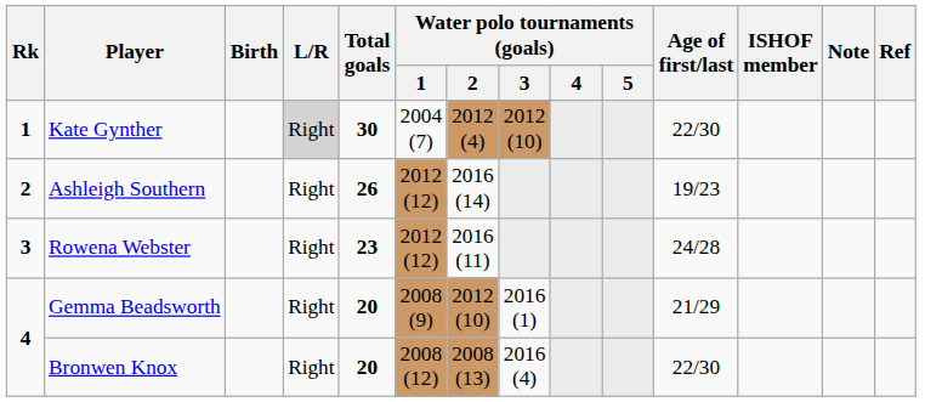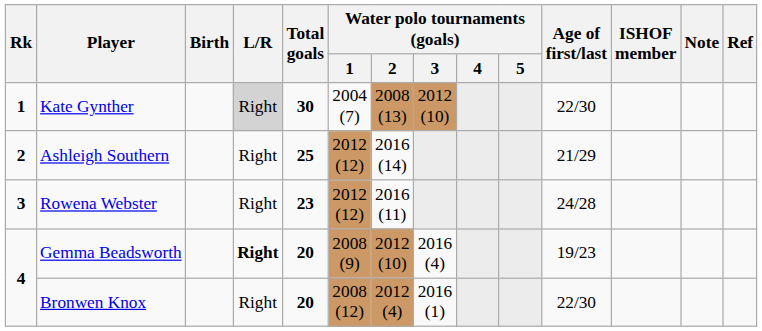 <table class="wikitable sortable" style="text-align: center; font-size: 90%; margin-left: 1em;">
 <tr>
 <th rowspan="2">Rk</th>
 <th rowspan="2">Player</th>
 <th rowspan="2">Birth</th>
 <th rowspan="2">L/R</th>
 <th rowspan="2">Total<br>goals</th>
 <th colspan="5">Water polo tournaments<br>(goals)</th>
 <th rowspan="2">Age of<br>first/last</th>
 <th rowspan="2">ISHOF<br>member</th>
 <th rowspan="2">Note</th>
 <th rowspan="2" class="unsortable">Ref</th>
 </tr>
 <tr>
 <th>1</th>
 <th style="width: 2em;" class="unsortable">2</th>
 <th style="width: 2em;" class="unsortable">3</th>
 <th style="width: 2em;" class="unsortable">4</th>
 <th style="width: 2em;" class="unsortable">5</th>
 </tr>
 <tr>
 <td><strong>1</strong></td>
 <td style="text-align: left;" data-sort-value="Gynther, Kate"><a href='#'>Kate Gynther</a></td>
 <td></td>
 <td style="background: lightgrey;">Right</td>
 <td><strong>30</strong></td>
 <td>2004<br>(7)</td>
-<td style="background-color: #cc9966;">2012<br>(4)</td>
+<td style="background-color: #cc9966;">2008<br>(13)</td>
 <td style="background-color: #cc9966;">2012<br>(10)</td>
 <td style="background-color: #ececec;"></td>
 <td style="background-color: #ececec;"></td>
 <td>22/30</td>
 <td></td>
 <td style="text-align: left;"></td>
 <td></td>
 </tr>
 <tr>
 <td><strong>2</strong></td>
 <td style="text-align: left;" data-sort-value="Southern, Ashleigh"><a href='#'>Ashleigh Southern</a></td>
 <td></td>
 <td>Right</td>
-<td><strong>26</strong></td>
+<td><strong>25</strong></td>
 <td style="background-color: #cc9966;">2012<br>(12)</td>
 <td>2016<br>(14)</td>
 <td style="background-color: #ececec;"></td>
 <td style="background-color: #ececec;"></td>
 <td style="background-color: #ececec;"></td>
-<td>19/23</td>
+<td>21/29</td>
 <td></td>
 <td style="text-align: left;"></td>
 <td></td>
 </tr>
 <tr>
 <td><strong>3</strong></td>
 <td style="text-align: left;" data-sort-value="Webster, Rowena"><a href='#'>Rowena Webster</a></td>
 <td></td>
 <td>Right</td>
 <td><strong>23</strong></td>
 <td style="background-color: #cc9966;">2012<br>(12)</td>
 <td>2016<br>(11)</td>
 <td style="background-color: #ececec;"></td>
 <td style="background-color: #ececec;"></td>
 <td style="background-color: #ececec;"></td>
 <td>24/28</td>
 <td></td>
 <td style="text-align: left;"></td>
 <td></td>
 </tr>
 <tr>
 <td rowspan="2"><strong>4</strong></td>
 <td style="text-align: left;" data-sort-value="Beadsworth, Gemma"><a href='#'>Gemma Beadsworth</a></td>
 <td></td>
-<td>Right</td>
+<td><strong>Right</strong></td>
 <td><strong>20</strong></td>
 <td style="background-color: #cc9966;">2008<br>(9)</td>
 <td style="background-color: #cc9966;">2012<br>(10)</td>
-<td>2016<br>(1)</td>
+<td>2016<br>(4)</td>
 <td style="background-color: #ececec;"></td>
 <td style="background-color: #ececec;"></td>
-<td>21/29</td>
+<td>19/23</td>
 <td></td>
 <td style="text-align: left;"></td>
 <td></td>
 </tr>
 <tr>
 <td style="text-align: left;" data-sort-value="Knox, Bronwen"><a href='#'>Bronwen Knox</a></td>
 <td></td>
 <td>Right</td>
 <td><strong>20</strong></td>
 <td style="background-color: #cc9966;">2008<br>(12)</td>
-<td style="background-color: #cc9966;">2008<br>(13)</td>
-<td>2016<br>(4)</td>
+<td style="background-color: #cc9966;">2012<br>(4)</td>
+<td>2016<br>(1)</td>
 <td style="background-color: #ececec;"></td>
 <td style="background-color: #ececec;"></td>
 <td>22/30</td>
 <td></td>
 <td style="text-align: left;"></td>
 <td></td>
 </tr>
 </table>
